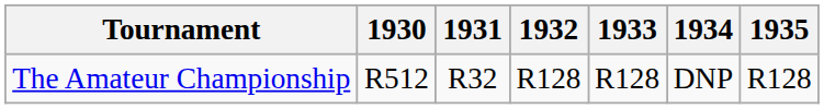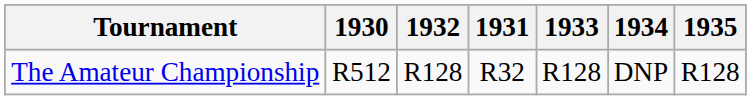 <table class="wikitable" style="font-size:95%;">
 <tr>
 <th>Tournament</th>
 <th>1930</th>
+<th>1932</th>
 <th>1931</th>
-<th>1932</th>
 <th>1933</th>
 <th>1934</th>
 <th>1935</th>
 </tr>
 <tr>
 <td><a href='#'>The Amateur Championship</a></td>
 <td align="center">R512</td>
+<td align="center">R128</td>
 <td align="center">R32</td>
-<td align="center">R128</td>
 <td align="center">R128</td>
 <td align="center">DNP</td>
 <td align="center">R128</td>
 </tr>
 </table>
